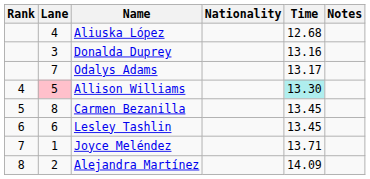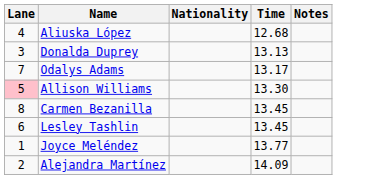 <table class="wikitable sortable" style="text-align:center">
 <tr>
-<th>Rank</th>
 <th>Lane</th>
 <th>Name</th>
 <th>Nationality</th>
 <th>Time</th>
 <th>Notes</th>
 </tr>
 <tr>
-<td></td>
 <td>4</td>
 <td align=left><a href='#'>Aliuska López</a></td>
 <td align=left></td>
 <td>12.68</td>
 <td></td>
 </tr>
 <tr>
-<td></td>
 <td>3</td>
 <td align=left><a href='#'>Donalda Duprey</a></td>
 <td align=left></td>
-<td>13.16</td>
+<td>13.13</td>
 <td></td>
 </tr>
 <tr>
-<td></td>
 <td>7</td>
 <td align=left><a href='#'>Odalys Adams</a></td>
 <td align=left></td>
 <td>13.17</td>
 <td></td>
 </tr>
 <tr>
-<td>4</td>
 <td style="background: pink;">5</td>
 <td align=left><a href='#'>Allison Williams</a></td>
 <td align=left></td>
-<td style="background: paleturquoise;">13.30</td>
+<td>13.30</td>
 <td></td>
 </tr>
 <tr>
-<td>5</td>
 <td>8</td>
 <td align=left><a href='#'>Carmen Bezanilla</a></td>
 <td align=left></td>
 <td>13.45</td>
 <td></td>
 </tr>
 <tr>
 <td>6</td>
-<td>6</td>
 <td align=left><a href='#'>Lesley Tashlin</a></td>
 <td align=left></td>
 <td>13.45</td>
 <td></td>
 </tr>
 <tr>
-<td>7</td>
 <td>1</td>
 <td align=left><a href='#'>Joyce Meléndez</a></td>
 <td align=left></td>
-<td>13.71</td>
+<td>13.77</td>
 <td></td>
 </tr>
 <tr>
-<td>8</td>
 <td>2</td>
 <td align=left><a href='#'>Alejandra Martínez</a></td>
 <td align=left></td>
 <td>14.09</td>
 <td></td>
 </tr>
 </table>
